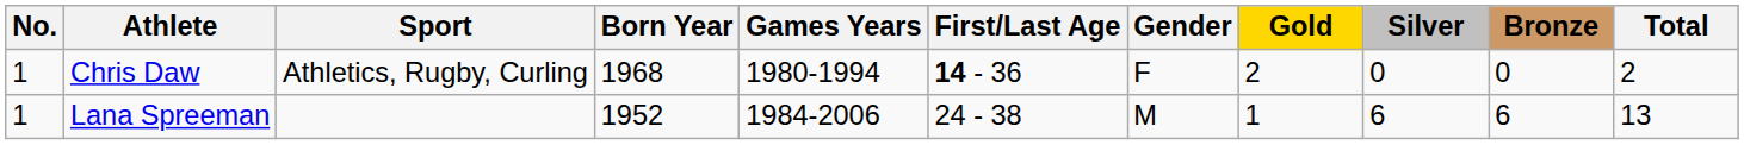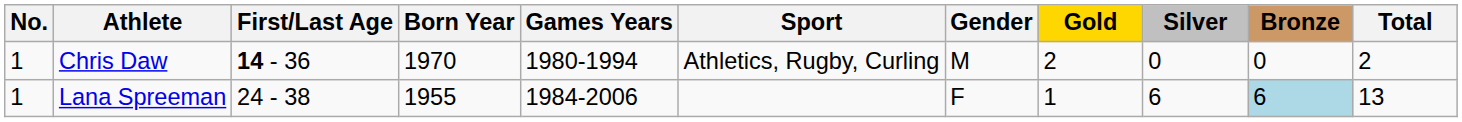 <table class="wikitable sortable">
 <tr>
 <th>No.</th>
 <th>Athlete</th>
-<th>Sport</th>
+<th>First/Last Age</th>
 <th>Born Year</th>
 <th>Games Years</th>
-<th>First/Last Age</th>
+<th>Sport</th>
 <th>Gender</th>
 <th style="background:gold; width:4.0em; font-weight:bold;">Gold</th>
 <th style="background:silver; width:4.0em; font-weight:bold;">Silver</th>
 <th style="background:#c96; width:4.0em; font-weight:bold;">Bronze</th>
 <th style="width:4.0em;">Total</th>
 </tr>
 <tr>
 <td>1</td>
 <td><a href='#'>Chris Daw</a></td>
+<td><strong>14</strong> - 36</td>
+<td>1970</td>
+<td>1980-1994</td>
 <td {{>Athletics, Rugby, Curling</td>
-<td>1968</td>
-<td>1980-1994</td>
-<td><strong>14</strong> - 36</td>
-<td>F</td>
+<td>M</td>
 <td>2</td>
 <td>0</td>
 <td>0</td>
 <td>2</td>
 </tr>
 <tr>
 <td>1</td>
 <td><a href='#'>Lana Spreeman</a></td>
+<td>24 - 38</td>
+<td>1955</td>
+<td>1984-2006</td>
 <td></td>
-<td>1952</td>
-<td>1984-2006</td>
-<td>24 - 38</td>
-<td>M</td>
+<td>F</td>
 <td>1</td>
 <td>6</td>
-<td>6</td>
+<td style="background: lightblue;">6</td>
 <td>13</td>
 </tr>
 </table>
